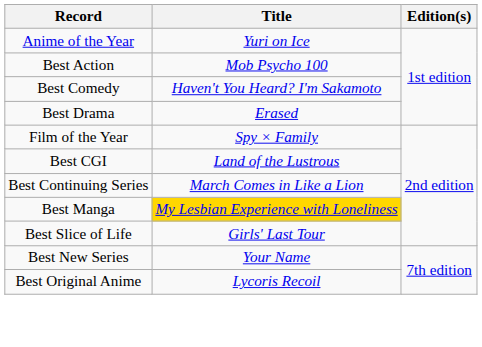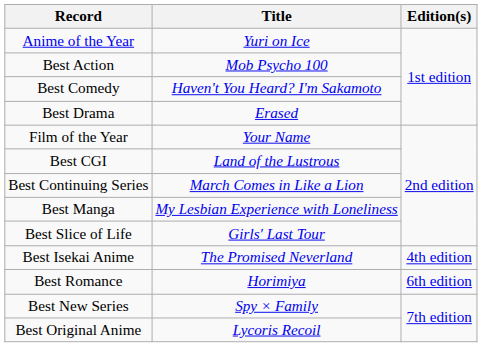 <table class="wikitable plainrowheaders sortable" style="text-align:center;margin:auto;">
 <tr>
 <th>Record</th>
 <th>Title</th>
 <th>Edition(s)</th>
 </tr>
 <tr>
 <td><a href='#'>Anime of the Year</a></td>
 <td><em><a href='#'>Yuri on Ice</a></em></td>
 <td rowspan="4"><a href='#'>1st edition</a></td>
 </tr>
 <tr>
 <td>Best Action</td>
 <td><em><a href='#'>Mob Psycho 100</a></em></td>
 </tr>
 <tr>
 <td>Best Comedy</td>
 <td><em><a href='#'>Haven't You Heard? I'm Sakamoto</a></em></td>
 </tr>
 <tr>
 <td>Best Drama</td>
 <td><em><a href='#'>Erased</a></em></td>
 </tr>
 <tr>
 <td>Film of the Year</td>
-<td><em><a href='#'>Spy × Family</a></em></td>
+<td><em><a href='#'>Your Name</a></em></td>
 <td rowspan="5"><a href='#'>2nd edition</a></td>
 </tr>
 <tr>
 <td>Best CGI</td>
 <td><em><a href='#'>Land of the Lustrous</a></em></td>
 </tr>
 <tr>
 <td>Best Continuing Series</td>
 <td><em><a href='#'>March Comes in Like a Lion</a></em></td>
 </tr>
 <tr>
 <td>Best Manga</td>
-<td style="background: gold;"><em><a href='#'>My Lesbian Experience with Loneliness</a></em></td>
+<td><em><a href='#'>My Lesbian Experience with Loneliness</a></em></td>
 </tr>
 <tr>
 <td>Best Slice of Life</td>
 <td><em><a href='#'>Girls' Last Tour</a></em></td>
 </tr>
 <tr>
+<td>Best Isekai Anime</td>
+<td><em><a href='#'>The Promised Neverland</a></em></td>
+<td><a href='#'>4th edition</a></td>
+</tr>
+<tr>
+<td>Best Romance</td>
+<td><em><a href='#'>Horimiya</a></em></td>
+<td><a href='#'>6th edition</a></td>
+</tr>
+<tr>
 <td>Best New Series</td>
-<td><em><a href='#'>Your Name</a></em></td>
+<td><em><a href='#'>Spy × Family</a></em></td>
 <td rowspan="2"><a href='#'>7th edition</a></td>
 </tr>
 <tr>
 <td>Best Original Anime</td>
 <td><em><a href='#'>Lycoris Recoil</a></em></td>
 </tr>
 </table>
